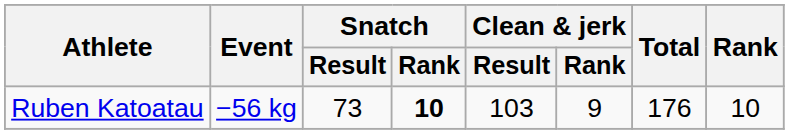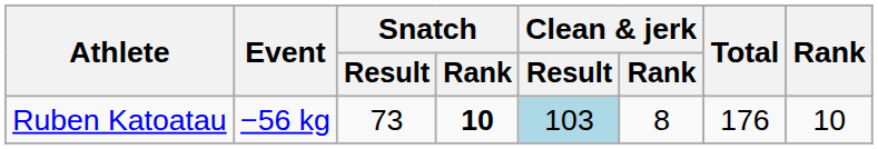 <table class="wikitable" style="font-size:90%">
 <tr>
 <th rowspan="2">Athlete</th>
 <th rowspan="2">Event</th>
 <th colspan="2">Snatch</th>
 <th colspan="2">Clean & jerk</th>
 <th rowspan="2">Total</th>
 <th rowspan="2">Rank</th>
 </tr>
 <tr style="font-size:95%">
 <th>Result</th>
 <th>Rank</th>
 <th>Result</th>
 <th>Rank</th>
 </tr>
 <tr align=center>
 <td align=left><a href='#'>Ruben Katoatau</a></td>
 <td align=left><a href='#'>−56 kg</a></td>
 <td>73</td>
 <td><strong>10</strong></td>
-<td>103</td>
-<td>9</td>
+<td style="background: lightblue;">103</td>
+<td>8</td>
 <td>176</td>
 <td>10</td>
 </tr>
 </table>
